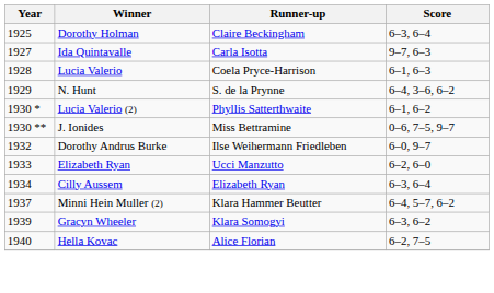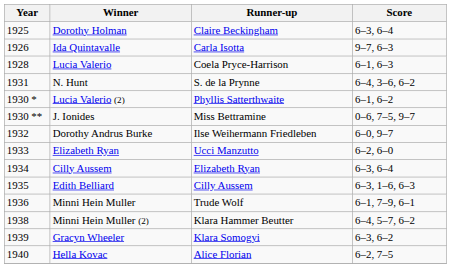 <table class="wikitable">
 <tr>
 <th style="width:60px;">Year</th>
 <th style="width:200px;">Winner</th>
 <th style="width:230px;">Runner-up</th>
 <th style="width:130px;">Score</th>
 </tr>
 <tr>
 <td>1925</td>
 <td> <a href='#'>Dorothy Holman</a></td>
 <td> <a href='#'>Claire Beckingham</a></td>
 <td>6–3, 6–4</td>
 </tr>
 <tr>
-<td>1927</td>
+<td>1926</td>
 <td> <a href='#'>Ida Quintavalle</a></td>
 <td> <a href='#'>Carla Isotta</a></td>
 <td>9–7, 6–3</td>
 </tr>
 <tr>
 <td>1928</td>
 <td> <a href='#'>Lucia Valerio</a></td>
 <td> Coela Pryce-Harrison</td>
 <td>6–1, 6–3</td>
 </tr>
 <tr>
-<td>1929</td>
+<td>1931</td>
 <td> N. Hunt</td>
 <td> S. de la Prynne</td>
 <td>6–4, 3–6, 6–2</td>
 </tr>
 <tr>
 <td>1930 *</td>
 <td> <a href='#'>Lucia Valerio</a> <small>(2)</small></td>
 <td> <a href='#'>Phyllis Satterthwaite</a></td>
 <td>6–1, 6–2</td>
 </tr>
 <tr>
 <td>1930 **</td>
 <td> J. Ionides</td>
 <td> Miss Bettramine</td>
 <td>0–6, 7–5, 9–7</td>
 </tr>
 <tr>
 <td>1932</td>
 <td> Dorothy Andrus Burke</td>
 <td> Ilse Weihermann Friedleben</td>
 <td>6–0, 9–7</td>
 </tr>
 <tr>
 <td>1933</td>
 <td> <a href='#'>Elizabeth Ryan</a></td>
 <td> <a href='#'>Ucci Manzutto</a></td>
 <td>6–2, 6–0</td>
 </tr>
 <tr>
 <td>1934</td>
 <td> <a href='#'>Cilly Aussem</a></td>
 <td> <a href='#'>Elizabeth Ryan</a></td>
 <td>6–3, 6–4</td>
 </tr>
 <tr>
-<td>1937</td>
+<td>1935</td>
+<td> <a href='#'>Edith Belliard</a></td>
+<td> <a href='#'>Cilly Aussem</a></td>
+<td>6–3, 1–6, 6–3</td>
+</tr>
+<tr>
+<td>1936</td>
+<td> Minni Hein Muller</td>
+<td> Trude Wolf</td>
+<td>6–1, 7–9, 6–1</td>
+</tr>
+<tr>
+<td>1938</td>
 <td> Minni Hein Muller <small>(2)</small></td>
 <td> Klara Hammer Beutter</td>
 <td>6–4, 5–7, 6–2</td>
 </tr>
 <tr>
 <td>1939</td>
 <td> <a href='#'>Gracyn Wheeler</a></td>
 <td> <a href='#'>Klara Somogyi</a></td>
 <td>6–3, 6–2</td>
 </tr>
 <tr>
 <td>1940</td>
 <td> <a href='#'>Hella Kovac</a></td>
 <td> <a href='#'>Alice Florian</a></td>
 <td>6–2, 7–5</td>
 </tr>
 <tr>
 </tr>
 </table>
